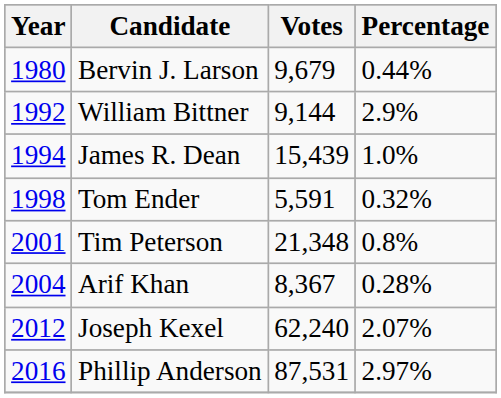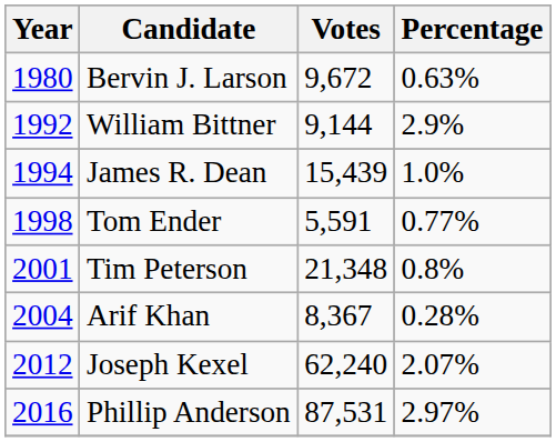 <table class="wikitable">
 <tr>
 <th>Year</th>
 <th>Candidate</th>
 <th>Votes</th>
 <th>Percentage</th>
 </tr>
 <tr>
 <td><a href='#'>1980</a></td>
 <td>Bervin J. Larson</td>
-<td>9,679</td>
-<td>0.44%</td>
+<td>9,672</td>
+<td>0.63%</td>
 </tr>
 <tr>
 <td><a href='#'>1992</a></td>
 <td>William Bittner</td>
 <td>9,144</td>
 <td>2.9%</td>
 </tr>
 <tr>
 <td><a href='#'>1994</a></td>
 <td>James R. Dean</td>
 <td>15,439</td>
 <td>1.0%</td>
 </tr>
 <tr>
 <td><a href='#'>1998</a></td>
 <td>Tom Ender</td>
 <td>5,591</td>
-<td>0.32%</td>
+<td>0.77%</td>
 </tr>
 <tr>
 <td><a href='#'>2001</a></td>
 <td>Tim Peterson</td>
 <td>21,348</td>
 <td>0.8%</td>
 </tr>
 <tr>
 <td><a href='#'>2004</a></td>
 <td>Arif Khan</td>
 <td>8,367</td>
 <td>0.28%</td>
 </tr>
 <tr>
 <td><a href='#'>2012</a></td>
 <td>Joseph Kexel</td>
 <td>62,240</td>
 <td>2.07%</td>
 </tr>
 <tr>
 <td><a href='#'>2016</a></td>
 <td>Phillip Anderson</td>
 <td>87,531</td>
 <td>2.97%</td>
 </tr>
 <tr>
 </tr>
 </table>
